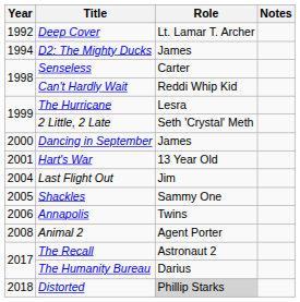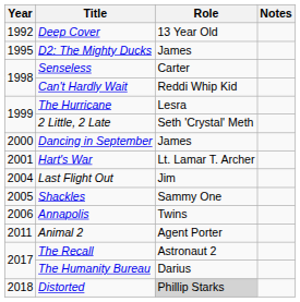 <table class="wikitable sortable">
 <tr>
 <th>Year</th>
 <th>Title</th>
 <th>Role</th>
 <th>Notes</th>
 </tr>
 <tr>
 <td>1992</td>
 <td><em><a href='#'>Deep Cover</a></em></td>
-<td>Lt. Lamar T. Archer</td>
+<td>13 Year Old</td>
 <td></td>
 </tr>
 <tr>
-<td>1994</td>
+<td>1995</td>
 <td><em><a href='#'>D2: The Mighty Ducks</a></em></td>
 <td>James</td>
 <td></td>
 </tr>
 <tr>
 <td rowspan=2>1998</td>
 <td><em><a href='#'>Senseless</a></em></td>
 <td>Carter</td>
 <td></td>
 </tr>
 <tr>
 <td><em><a href='#'>Can't Hardly Wait</a></em></td>
 <td>Reddi Whip Kid</td>
 <td></td>
 </tr>
 <tr>
 <td rowspan=2>1999</td>
 <td><em><a href='#'>The Hurricane</a></em></td>
 <td>Lesra</td>
 <td></td>
 </tr>
 <tr>
 <td><em>2 Little, 2 Late</em></td>
 <td>Seth 'Crystal' Meth</td>
 <td></td>
 </tr>
 <tr>
 <td>2000</td>
 <td><em><a href='#'>Dancing in September</a></em></td>
 <td>James</td>
 <td></td>
 </tr>
 <tr>
 <td>2001</td>
 <td><em><a href='#'>Hart's War</a></em></td>
-<td>13 Year Old</td>
+<td>Lt. Lamar T. Archer</td>
 <td></td>
 </tr>
 <tr>
 <td>2004</td>
 <td><em>Last Flight Out</em></td>
 <td>Jim</td>
 <td></td>
 </tr>
 <tr>
 <td>2005</td>
 <td><em><a href='#'>Shackles</a></em></td>
 <td>Sammy One</td>
 <td></td>
 </tr>
 <tr>
 <td>2006</td>
 <td><em><a href='#'>Annapolis</a></em></td>
 <td>Twins</td>
 <td></td>
 </tr>
 <tr>
-<td>2008</td>
+<td>2011</td>
 <td><em>Animal 2</em></td>
 <td>Agent Porter</td>
 <td></td>
 </tr>
 <tr>
 <td rowspan=2>2017</td>
 <td><em><a href='#'>The Recall</a></em></td>
 <td>Astronaut 2</td>
 <td></td>
 </tr>
 <tr>
 <td><em><a href='#'>The Humanity Bureau</a></em></td>
 <td>Darius</td>
 <td></td>
 </tr>
 <tr>
 <td>2018</td>
 <td><em><a href='#'>Distorted</a></em></td>
 <td style="background: lightgrey;">Phillip Starks</td>
 <td></td>
 </tr>
 </table>
